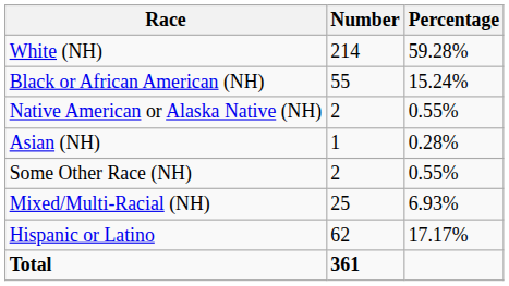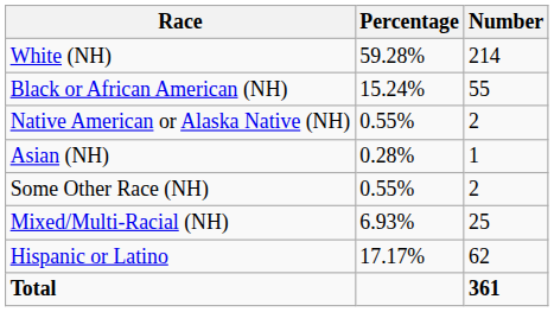 <table class="wikitable">
 <tr>
 <th>Race</th>
+<th>Percentage</th>
 <th>Number</th>
-<th>Percentage</th>
 </tr>
 <tr>
 <td><a href='#'>White</a> (NH)</td>
+<td>59.28%</td>
 <td>214</td>
-<td>59.28%</td>
 </tr>
 <tr>
 <td><a href='#'>Black or African American</a> (NH)</td>
+<td>15.24%</td>
 <td>55</td>
-<td>15.24%</td>
 </tr>
 <tr>
 <td><a href='#'>Native American</a> or <a href='#'>Alaska Native</a> (NH)</td>
+<td>0.55%</td>
 <td>2</td>
-<td>0.55%</td>
 </tr>
 <tr>
 <td><a href='#'>Asian</a> (NH)</td>
+<td>0.28%</td>
 <td>1</td>
-<td>0.28%</td>
 </tr>
 <tr>
 <td>Some Other Race (NH)</td>
+<td>0.55%</td>
 <td>2</td>
-<td>0.55%</td>
 </tr>
 <tr>
 <td><a href='#'>Mixed/Multi-Racial</a> (NH)</td>
+<td>6.93%</td>
 <td>25</td>
-<td>6.93%</td>
 </tr>
 <tr>
 <td><a href='#'>Hispanic or Latino</a></td>
+<td>17.17%</td>
 <td>62</td>
-<td>17.17%</td>
 </tr>
 <tr>
 <td><strong>Total</strong></td>
+<td></td>
 <td><strong>361</strong></td>
-<td></td>
 </tr>
 </table>
